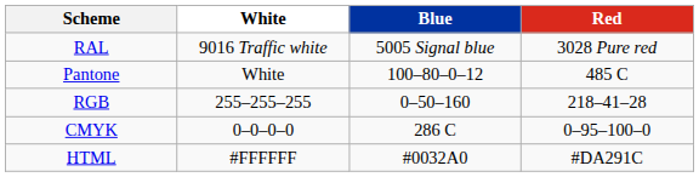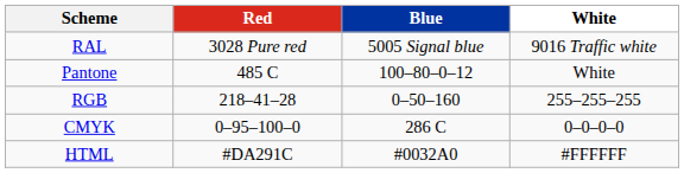 <table class="wikitable">
 <tr>
 <th width=150>Scheme</th>
+<th style="background-color:#DA291C; color:white; width:150px">Red</th>
+<th style="background-color:#0032A0; color:white; width:150px">Blue</th>
 <th style="background-color:white;width:150px">White</th>
-<th style="background-color:#0032A0; color:white; width:150px">Blue</th>
-<th style="background-color:#DA291C; color:white; width:150px">Red</th>
 </tr>
 <tr align=center>
 <td><a href='#'>RAL</a></td>
+<td>3028 <em>Pure red</em></td>
+<td>5005 <em>Signal blue</em></td>
 <td>9016 <em>Traffic white</em></td>
-<td>5005 <em>Signal blue</em></td>
-<td>3028 <em>Pure red</em></td>
 </tr>
 <tr align=center>
 <td><a href='#'>Pantone</a></td>
+<td>485 C</td>
+<td>100–80–0–12</td>
 <td>White</td>
-<td>100–80–0–12</td>
-<td>485 C</td>
 </tr>
 <tr align=center>
 <td><a href='#'>RGB</a></td>
+<td>218–41–28</td>
+<td>0–50–160</td>
 <td>255–255–255</td>
-<td>0–50–160</td>
-<td>218–41–28</td>
 </tr>
 <tr align=center>
 <td><a href='#'>CMYK</a></td>
+<td>0–95–100–0</td>
+<td>286 C</td>
 <td>0–0–0–0</td>
-<td>286 C</td>
-<td>0–95–100–0</td>
 </tr>
 <tr align=center>
 <td><a href='#'>HTML</a></td>
+<td>#DA291C</td>
+<td>#0032A0</td>
 <td>#FFFFFF</td>
-<td>#0032A0</td>
-<td>#DA291C</td>
 </tr>
 </table>
